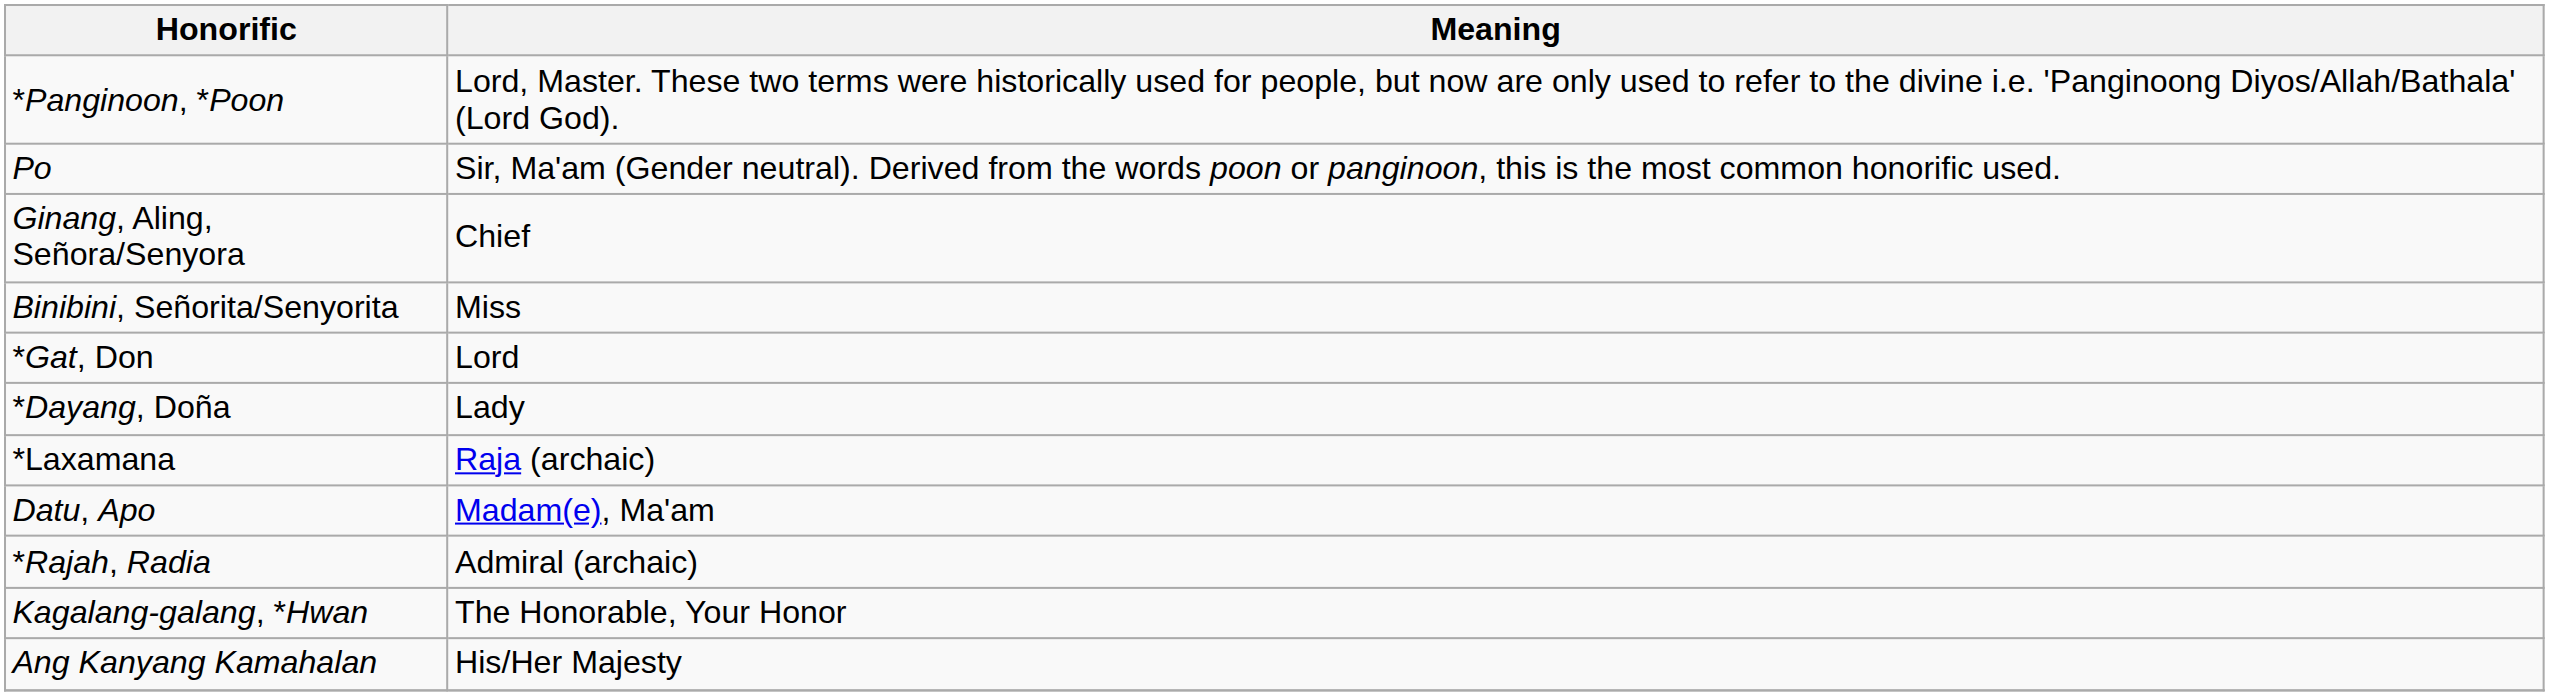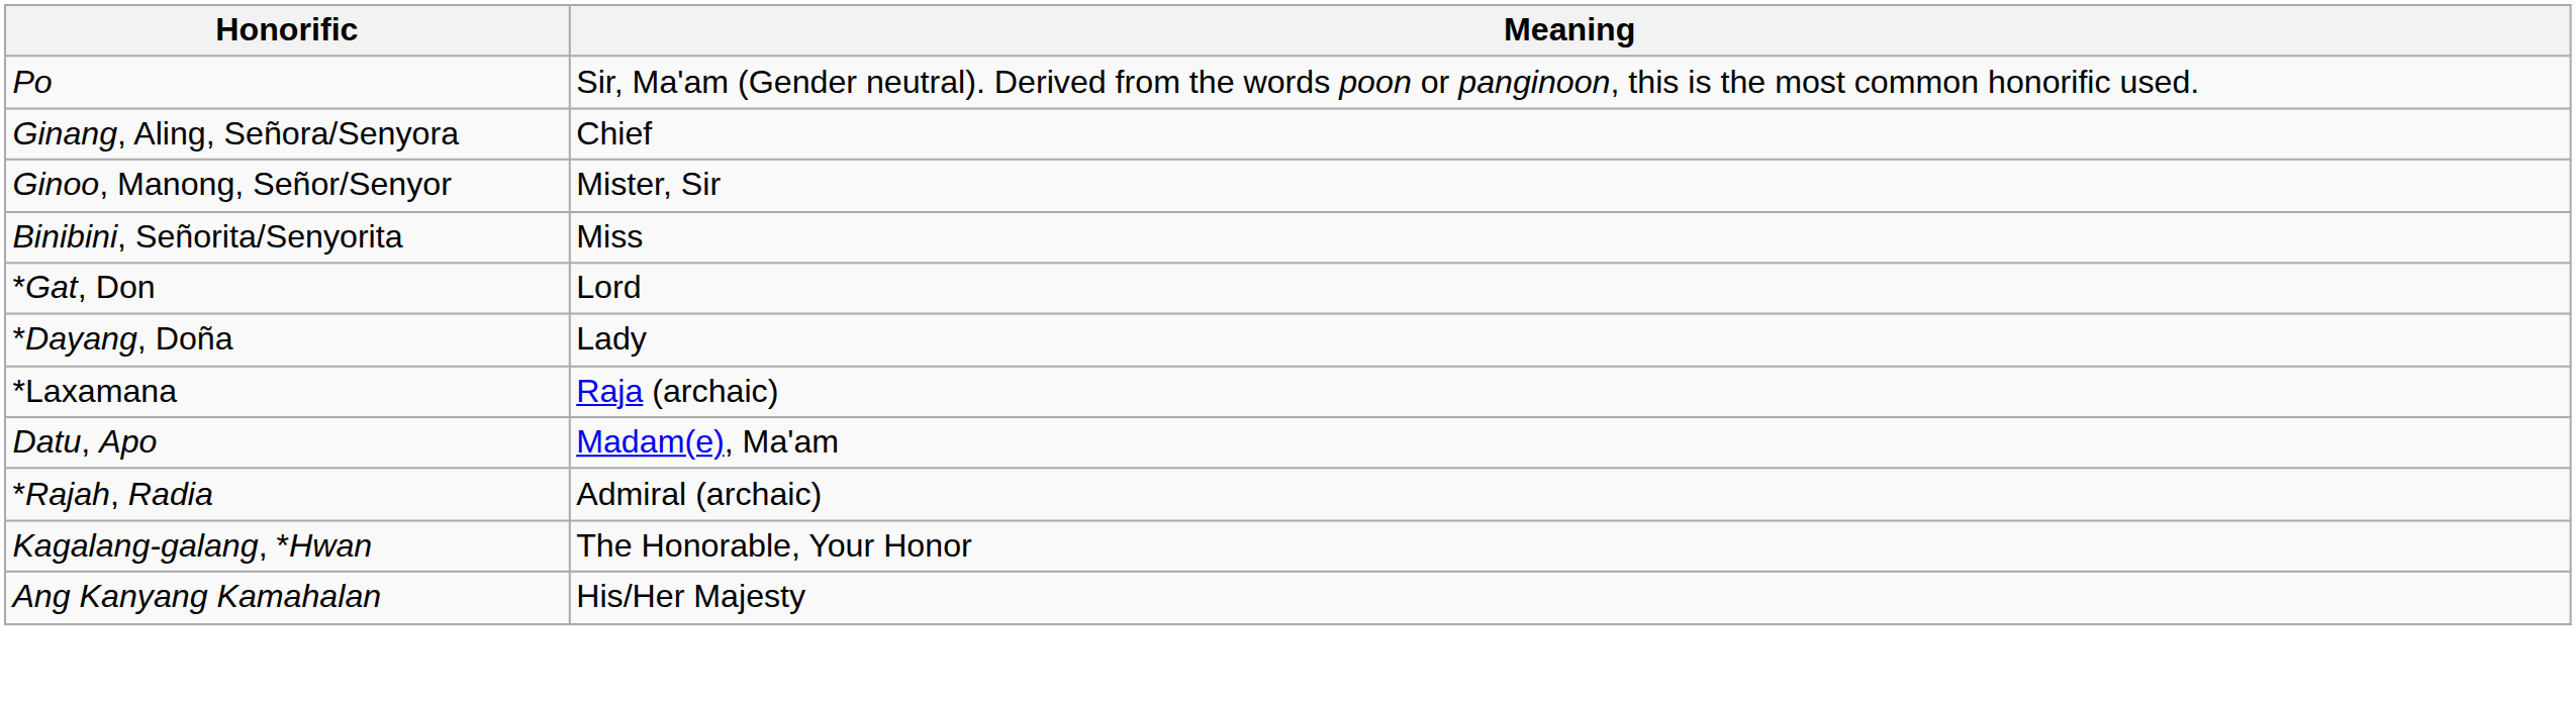 <table class="wikitable" width="100%">
 <tr>
 <th>Honorific</th>
 <th>Meaning</th>
-</tr>
-<tr>
-<td>*<em>Panginoon</em>, *<em>Poon</em></td>
-<td>Lord, Master. These two terms were historically used for people, but now are only used to refer to the divine i.e. 'Panginoong Diyos/Allah/Bathala' (Lord God).</td>
 </tr>
 <tr>
 <td><em>Po</em></td>
 <td>Sir, Ma'am (Gender neutral). Derived from the words <em>poon</em> or <em>panginoon</em>, this is the most common honorific used.</td>
 </tr>
 <tr>
 <td><em>Ginang</em>, Aling, Señora/Senyora</td>
 <td>Chief</td>
+</tr>
+<tr>
+<td><em>Ginoo</em>, Manong, Señor/Senyor</td>
+<td>Mister, Sir</td>
 </tr>
 <tr>
 <td><em>Binibini</em>, Señorita/Senyorita</td>
 <td>Miss</td>
 </tr>
 <tr>
 <td>*<em>Gat</em>, Don</td>
 <td>Lord</td>
 </tr>
 <tr>
 <td>*<em>Dayang</em>, Doña</td>
 <td>Lady</td>
 </tr>
 <tr>
 <td>*Laxamana</td>
 <td><a href='#'>Raja</a> (archaic)</td>
 </tr>
 <tr>
 <td><em>Datu</em>, <em>Apo</em></td>
 <td><a href='#'>Madam(e)</a>, Ma'am</td>
 </tr>
 <tr>
 <td>*<em>Rajah</em>, <em>Radia</em></td>
 <td>Admiral (archaic)</td>
 </tr>
 <tr>
 <td><em>Kagalang-galang</em>, *<em>Hwan</em></td>
 <td>The Honorable, Your Honor</td>
 </tr>
 <tr>
 <td><em>Ang Kanyang Kamahalan</em></td>
 <td>His/Her Majesty</td>
 </tr>
 <tr>
 </tr>
 </table>
